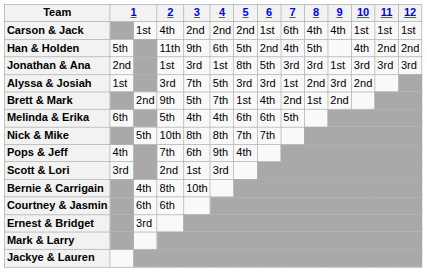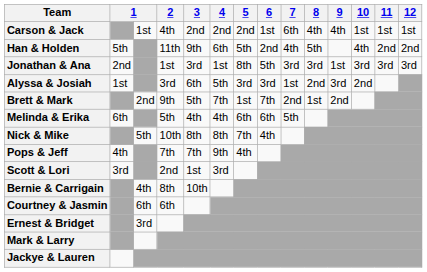 <table class="wikitable sortable" style="text-align:left;">
 <tr>
 <th scope="col" class="unsortable">Team</th>
 <th colspan=2 scope="col"><a href='#'>1</a><span></span></th>
 <th scope="col"><a href='#'>2</a></th>
 <th scope="col"><a href='#'>3</a></th>
 <th scope="col"><a href='#'>4</a></th>
 <th scope="col"><a href='#'>5</a></th>
 <th scope="col"><a href='#'>6</a></th>
 <th scope="col"><a href='#'>7</a></th>
 <th scope="col"><a href='#'>8</a></th>
 <th scope="col"><a href='#'>9</a></th>
 <th scope="col"><a href='#'>10</a></th>
 <th scope="col"><a href='#'>11</a></th>
 <th scope="col"><a href='#'>12</a></th>
 </tr>
 <tr>
 <th scope="row" style="text-align:left">Carson & Jack</th>
 <td bgcolor="darkgray"></td>
 <td>1st</td>
 <td>4th</td>
 <td>2nd</td>
 <td>2nd</td>
 <td>2nd</td>
 <td>1st</td>
 <td>6th</td>
 <td>4th</td>
 <td>4th</td>
 <td>1st</td>
 <td>1st</td>
 <td>1st</td>
 </tr>
 <tr>
 <th scope="row" style="text-align:left">Han & Holden</th>
 <td>5th</td>
 <td bgcolor="darkgray"></td>
 <td>11th</td>
 <td>9th</td>
 <td>6th</td>
 <td>5th</td>
 <td>2nd</td>
 <td>4th</td>
 <td>5th</td>
 <td></td>
 <td>4th</td>
 <td>2nd</td>
 <td>2nd</td>
 </tr>
 <tr>
 <th scope="row" style="text-align:left">Jonathan & Ana</th>
 <td>2nd</td>
 <td bgcolor="darkgray"></td>
 <td>1st</td>
 <td>3rd</td>
 <td>1st</td>
 <td>8th</td>
 <td>5th</td>
 <td>3rd</td>
 <td>3rd</td>
 <td>1st</td>
 <td>3rd</td>
 <td>3rd</td>
 <td>3rd</td>
 </tr>
 <tr>
 <th scope="row" style="text-align:left">Alyssa & Josiah</th>
 <td>1st</td>
 <td bgcolor="darkgray"></td>
 <td>3rd</td>
-<td>7th</td>
+<td>6th</td>
 <td>5th</td>
 <td>3rd</td>
 <td>3rd</td>
 <td>1st</td>
 <td>2nd</td>
 <td>3rd</td>
 <td>2nd</td>
 <td></td>
 <td colspan="1" bgcolor="darkgray"></td>
 </tr>
 <tr>
 <th scope="row" style="text-align:left">Brett & Mark</th>
 <td bgcolor="darkgray"></td>
 <td>2nd</td>
 <td>9th</td>
 <td>5th</td>
 <td>7th</td>
 <td>1st</td>
-<td>4th</td>
+<td>7th</td>
 <td>2nd</td>
 <td>1st</td>
 <td>2nd</td>
 <td></td>
 <td colspan="2" bgcolor="darkgray"></td>
 </tr>
 <tr>
 <th scope="row" style="text-align:left">Melinda & Erika</th>
 <td>6th</td>
 <td bgcolor="darkgray"></td>
 <td>5th</td>
 <td>4th</td>
 <td>4th</td>
 <td>6th</td>
 <td>6th</td>
 <td>5th</td>
 <td></td>
 <td colspan="4" bgcolor="darkgray"></td>
 </tr>
 <tr>
 <th scope="row" style="text-align:left">Nick & Mike</th>
 <td bgcolor="darkgray"></td>
 <td>5th</td>
 <td>10th</td>
 <td>8th</td>
 <td>8th</td>
 <td>7th</td>
-<td>7th</td>
+<td>4th</td>
 <td></td>
 <td colspan="5" bgcolor="darkgray"></td>
 </tr>
 <tr>
 <th scope="row" style="text-align:left">Pops & Jeff</th>
 <td>4th</td>
 <td bgcolor="darkgray"></td>
 <td>7th</td>
-<td>6th</td>
+<td>7th</td>
 <td>9th</td>
 <td>4th</td>
 <td></td>
 <td colspan="6" bgcolor="darkgray"></td>
 </tr>
 <tr>
 <th scope="row" style="text-align:left">Scott & Lori</th>
 <td>3rd</td>
 <td bgcolor="darkgray"></td>
 <td>2nd</td>
 <td>1st</td>
 <td>3rd</td>
 <td></td>
 <td colspan="7" bgcolor="darkgray"></td>
 </tr>
 <tr>
 <th scope="row" style="text-align:left">Bernie & Carrigain</th>
 <td bgcolor="darkgray"></td>
 <td>4th</td>
 <td>8th</td>
 <td>10th</td>
 <td></td>
 <td colspan="8" bgcolor="darkgray"></td>
 </tr>
 <tr>
 <th scope="row" style="text-align:left">Courtney & Jasmin</th>
 <td bgcolor="darkgray"></td>
 <td>6th</td>
 <td>6th</td>
 <td></td>
 <td colspan="9" bgcolor="darkgray"></td>
 </tr>
 <tr>
 <th scope="row" style="text-align:left">Ernest & Bridget</th>
 <td bgcolor="darkgray"></td>
 <td>3rd</td>
 <td></td>
 <td colspan="10" bgcolor="darkgray"></td>
 </tr>
 <tr>
 <th scope="row" style="text-align:left">Mark & Larry</th>
 <td bgcolor="darkgray"></td>
 <td></td>
 <td colspan="11" bgcolor="darkgray"></td>
 </tr>
 <tr>
 <th scope="row" style="text-align:left">Jackye & Lauren</th>
 <td></td>
 <td colspan="12" bgcolor="darkgray"></td>
 </tr>
 </table>
